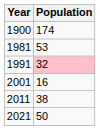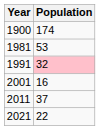 <table class=wikitable>
 <tr>
 <th>Year</th>
 <th>Population</th>
 </tr>
 <tr>
 <td>1900</td>
 <td>174</td>
 </tr>
 <tr>
 <td>1981</td>
 <td>53</td>
 </tr>
 <tr>
 <td>1991</td>
 <td style="background: pink;">32</td>
 </tr>
 <tr>
 <td>2001</td>
 <td>16</td>
 </tr>
 <tr>
 <td>2011</td>
-<td>38</td>
+<td>37</td>
 </tr>
 <tr>
 <td>2021</td>
-<td>50</td>
+<td>22</td>
 </tr>
 </table>
